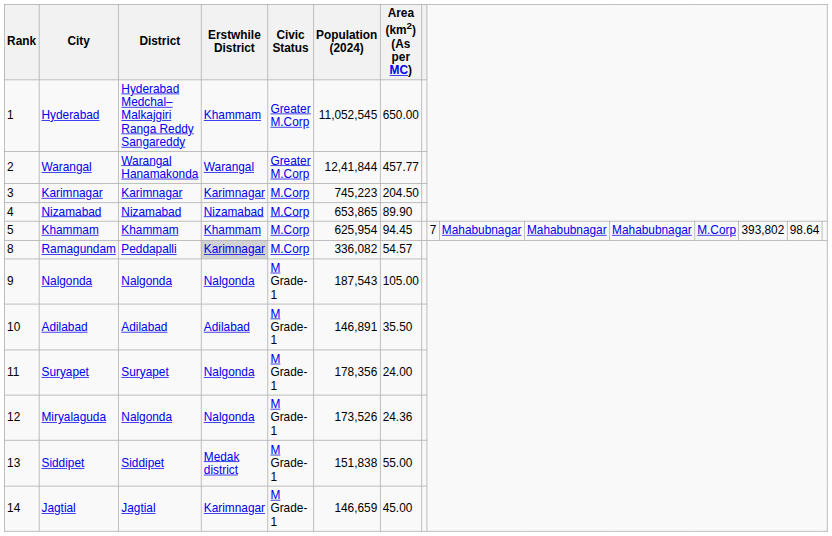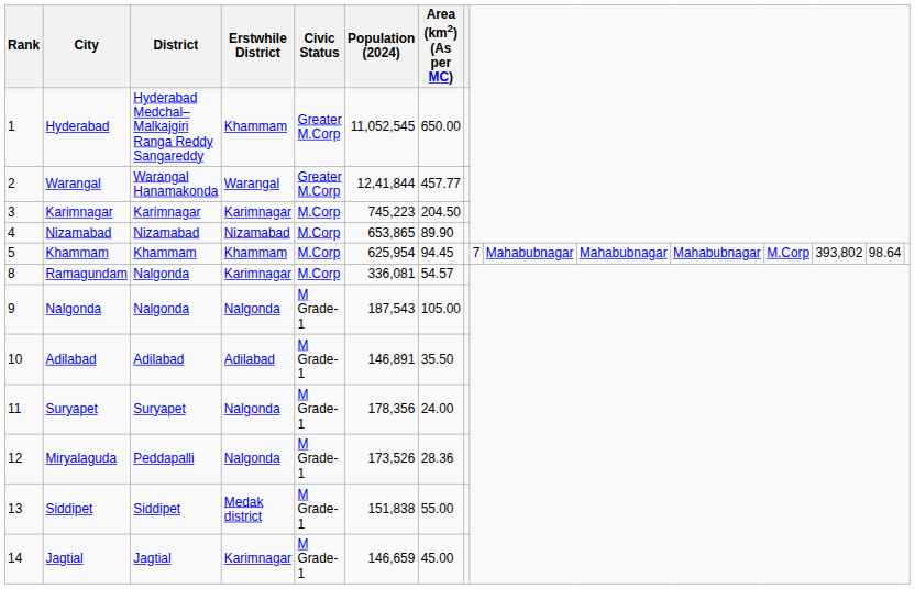 <table class="wikitable sortable">
 <tr>
 <th>Rank</th>
 <th>City</th>
 <th>District</th>
 <th>Erstwhile District</th>
 <th>Civic Status</th>
 <th>Population (2024)</th>
 <th>Area (km<sup>2</sup>) (As per <a href='#'>MC</a>)</th>
 <th class="unsortable"></th>
 </tr>
 <tr>
 <td>1</td>
 <td><a href='#'>Hyderabad</a></td>
 <td><a href='#'>Hyderabad</a><br><a href='#'>Medchal–Malkajgiri</a><br><a href='#'>Ranga Reddy</a><br><a href='#'>Sangareddy</a></td>
 <td><a href='#'>Khammam</a></td>
 <td><a href='#'>Greater M.Corp</a></td>
 <td style="text-align:right;">11,052,545</td>
 <td>650.00</td>
 <td></td>
 </tr>
 <tr>
 <td>2</td>
 <td><a href='#'>Warangal</a></td>
 <td><a href='#'>Warangal</a> <br> <a href='#'>Hanamakonda</a> <br></td>
 <td><a href='#'>Warangal</a></td>
 <td><a href='#'>Greater M.Corp</a></td>
 <td style="text-align:right;">12,41,844</td>
 <td>457.77</td>
 <td></td>
 </tr>
 <tr>
 <td>3</td>
 <td><a href='#'>Karimnagar</a></td>
 <td><a href='#'>Karimnagar</a></td>
 <td><a href='#'>Karimnagar</a></td>
 <td><a href='#'>M.Corp</a></td>
 <td style="text-align:right;">745,223</td>
 <td>204.50</td>
 <td></td>
 </tr>
 <tr>
 <td>4</td>
 <td><a href='#'>Nizamabad</a></td>
 <td><a href='#'>Nizamabad</a></td>
 <td><a href='#'>Nizamabad</a></td>
 <td><a href='#'>M.Corp</a></td>
 <td style="text-align:right;">653,865</td>
 <td>89.90</td>
 <td></td>
 </tr>
 <tr>
 <td>5</td>
 <td><a href='#'>Khammam</a></td>
 <td><a href='#'>Khammam</a></td>
 <td><a href='#'>Khammam</a></td>
 <td><a href='#'>M.Corp</a></td>
 <td style="text-align:right;">625,954</td>
 <td>94.45</td>
 <td></td>
 <td>7</td>
 <td><a href='#'>Mahabubnagar</a></td>
 <td><a href='#'>Mahabubnagar</a></td>
 <td><a href='#'>Mahabubnagar</a></td>
 <td><a href='#'>M.Corp</a></td>
 <td style="text-align:right;">393,802</td>
 <td>98.64</td>
 <td></td>
 </tr>
 <tr>
 <td>8</td>
 <td><a href='#'>Ramagundam</a></td>
-<td><a href='#'>Peddapalli</a></td>
-<td style="background: lightgrey;"><a href='#'>Karimnagar</a></td>
+<td><a href='#'>Nalgonda</a></td>
+<td><a href='#'>Karimnagar</a></td>
 <td><a href='#'>M.Corp</a></td>
-<td style="text-align:right;">336,082</td>
+<td style="text-align:right;">336,081</td>
 <td>54.57</td>
 <td></td>
 </tr>
 <tr>
 <td>9</td>
 <td><a href='#'>Nalgonda</a></td>
 <td><a href='#'>Nalgonda</a></td>
 <td><a href='#'>Nalgonda</a></td>
 <td><a href='#'>M</a> Grade-1</td>
 <td style="text-align:right;">187,543</td>
 <td>105.00</td>
 <td></td>
 </tr>
 <tr>
 <td>10</td>
 <td><a href='#'>Adilabad</a></td>
 <td><a href='#'>Adilabad</a></td>
 <td><a href='#'>Adilabad</a></td>
 <td><a href='#'>M</a> Grade-1</td>
 <td style="text-align:right;">146,891</td>
 <td>35.50</td>
 <td></td>
 </tr>
 <tr>
 <td>11</td>
 <td><a href='#'>Suryapet</a></td>
 <td><a href='#'>Suryapet</a></td>
 <td><a href='#'>Nalgonda</a></td>
 <td><a href='#'>M</a> Grade-1</td>
 <td style="text-align:right;">178,356</td>
 <td>24.00</td>
 <td></td>
 </tr>
 <tr>
 <td>12</td>
 <td><a href='#'>Miryalaguda</a></td>
-<td><a href='#'>Nalgonda</a></td>
+<td><a href='#'>Peddapalli</a></td>
 <td><a href='#'>Nalgonda</a></td>
 <td><a href='#'>M</a> Grade-1</td>
 <td style="text-align:right;">173,526</td>
-<td>24.36</td>
+<td>28.36</td>
 <td></td>
 </tr>
 <tr>
 <td>13</td>
 <td><a href='#'>Siddipet</a></td>
 <td><a href='#'>Siddipet</a></td>
 <td><a href='#'>Medak district</a></td>
 <td><a href='#'>M</a> Grade-1</td>
 <td style="text-align:right;">151,838</td>
 <td>55.00</td>
 <td></td>
 </tr>
 <tr>
 <td>14</td>
 <td><a href='#'>Jagtial</a></td>
 <td><a href='#'>Jagtial</a></td>
 <td><a href='#'>Karimnagar</a></td>
 <td><a href='#'>M</a> Grade-1</td>
 <td style="text-align:right;">146,659</td>
 <td>45.00</td>
 <td></td>
 </tr>
 </table>
